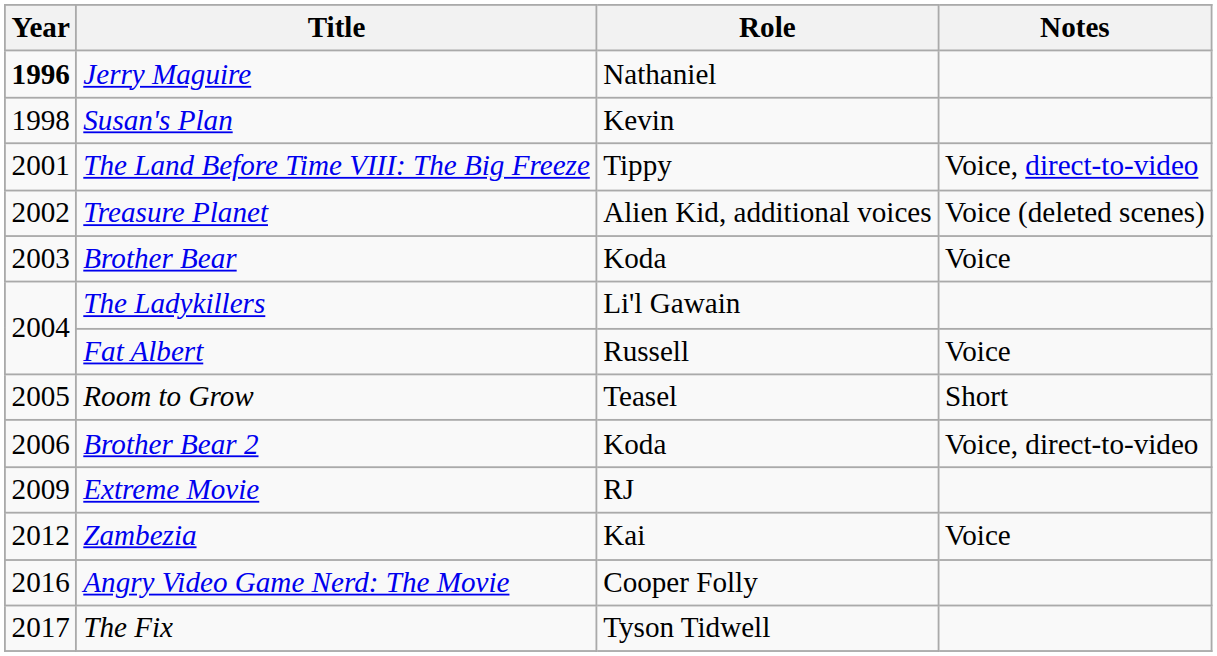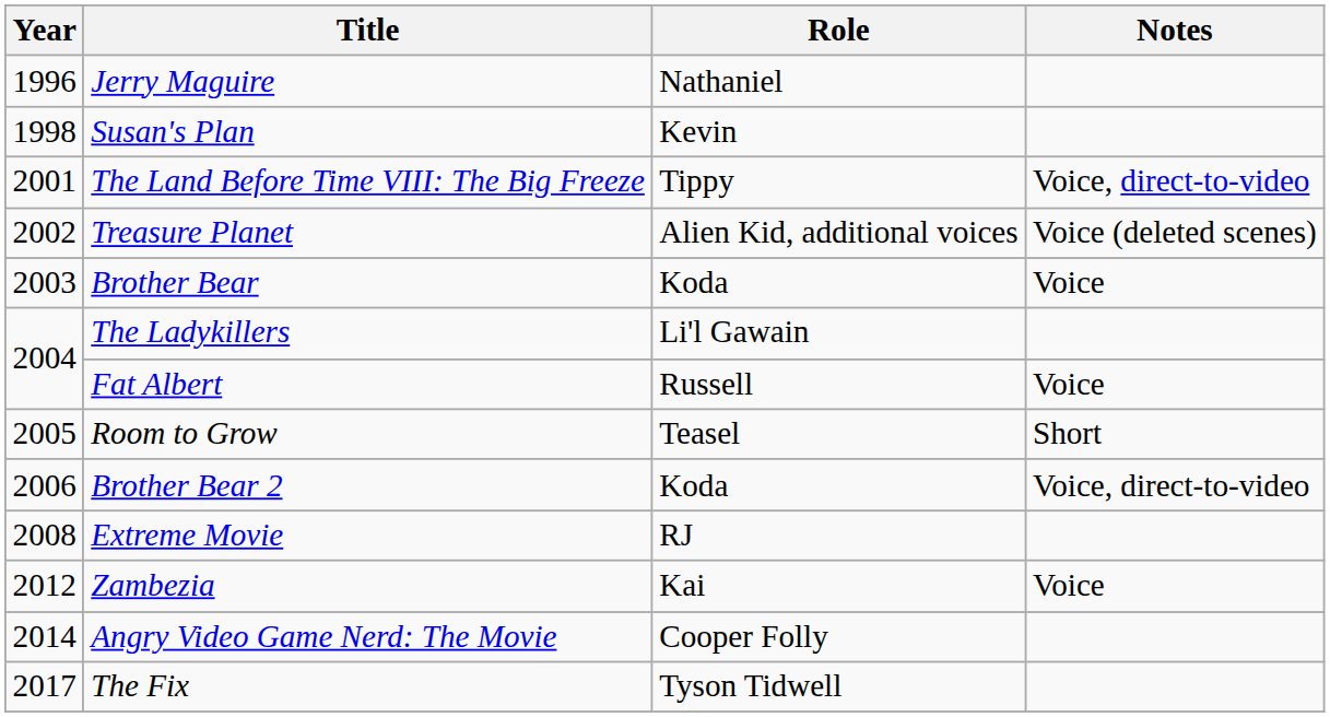 <table class="wikitable sortable">
 <tr>
 <th>Year</th>
 <th>Title</th>
 <th>Role</th>
 <th>Notes</th>
 </tr>
 <tr>
-<td><strong>1996</strong></td>
+<td>1996</td>
 <td><em><a href='#'>Jerry Maguire</a></em></td>
 <td>Nathaniel</td>
 <td></td>
 </tr>
 <tr>
 <td>1998</td>
 <td><em><a href='#'>Susan's Plan</a></em></td>
 <td>Kevin</td>
 <td></td>
 </tr>
 <tr>
 <td>2001</td>
 <td><em><a href='#'>The Land Before Time VIII: The Big Freeze</a></em></td>
 <td>Tippy</td>
 <td>Voice, <a href='#'>direct-to-video</a></td>
 </tr>
 <tr>
 <td>2002</td>
 <td><em><a href='#'>Treasure Planet</a></em></td>
 <td>Alien Kid, additional voices</td>
 <td>Voice (deleted scenes)</td>
 </tr>
 <tr>
 <td>2003</td>
 <td><em><a href='#'>Brother Bear</a></em></td>
 <td>Koda</td>
 <td>Voice</td>
 </tr>
 <tr>
 <td rowspan=2>2004</td>
 <td><em><a href='#'>The Ladykillers</a></em></td>
 <td>Li'l Gawain</td>
 <td></td>
 </tr>
 <tr>
 <td><em><a href='#'>Fat Albert</a></em></td>
 <td>Russell</td>
 <td>Voice</td>
 </tr>
 <tr>
 <td>2005</td>
 <td><em>Room to Grow</em></td>
 <td>Teasel</td>
 <td>Short</td>
 </tr>
 <tr>
 <td>2006</td>
 <td><em><a href='#'>Brother Bear 2</a></em></td>
 <td>Koda</td>
 <td>Voice, direct-to-video</td>
 </tr>
 <tr>
-<td>2009</td>
+<td>2008</td>
 <td><em><a href='#'>Extreme Movie</a></em></td>
 <td>RJ</td>
 <td></td>
 </tr>
 <tr>
 <td>2012</td>
 <td><em><a href='#'>Zambezia</a></em></td>
 <td>Kai</td>
 <td>Voice</td>
 </tr>
 <tr>
-<td>2016</td>
+<td>2014</td>
 <td><em><a href='#'>Angry Video Game Nerd: The Movie</a></em></td>
 <td>Cooper Folly</td>
 <td></td>
 </tr>
 <tr>
 <td>2017</td>
 <td><em>The Fix</em></td>
 <td>Tyson Tidwell</td>
 <td></td>
 </tr>
 </table>
